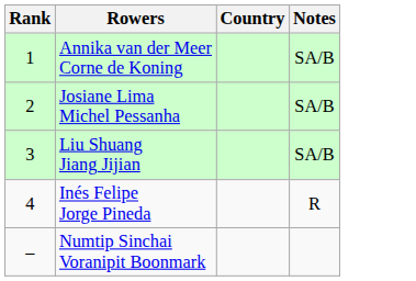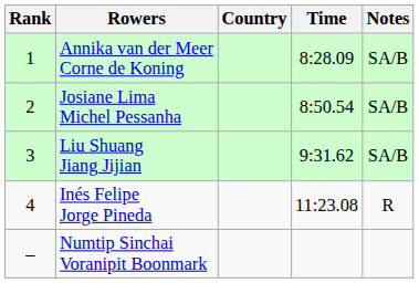 <table class="wikitable" style="text-align:center">
 <tr>
 <th>Rank</th>
 <th>Rowers</th>
 <th>Country</th>
+<th>Time</th>
 <th>Notes</th>
 </tr>
 <tr bgcolor=ccffcc>
 <td>1</td>
 <td align="left"><a href='#'>Annika van der Meer</a><br><a href='#'>Corne de Koning</a></td>
 <td align="left"></td>
+<td>8:28.09</td>
 <td>SA/B</td>
 </tr>
 <tr bgcolor=ccffcc>
 <td>2</td>
 <td align="left"><a href='#'>Josiane Lima</a><br><a href='#'>Michel Pessanha</a></td>
 <td align="left"></td>
+<td>8:50.54</td>
 <td>SA/B</td>
 </tr>
 <tr bgcolor=ccffcc>
 <td>3</td>
 <td align="left"><a href='#'>Liu Shuang</a><br><a href='#'>Jiang Jijian</a></td>
 <td align="left"></td>
+<td>9:31.62</td>
 <td>SA/B</td>
 </tr>
 <tr>
 <td>4</td>
 <td align="left"><a href='#'>Inés Felipe</a><br><a href='#'>Jorge Pineda</a></td>
 <td align="left"></td>
+<td>11:23.08</td>
 <td>R</td>
 </tr>
 <tr>
 <td>–</td>
 <td align="left"><a href='#'>Numtip Sinchai</a><br><a href='#'>Voranipit Boonmark</a></td>
 <td align="left"></td>
 <td></td>
+<td></td>
 </tr>
 </table>
